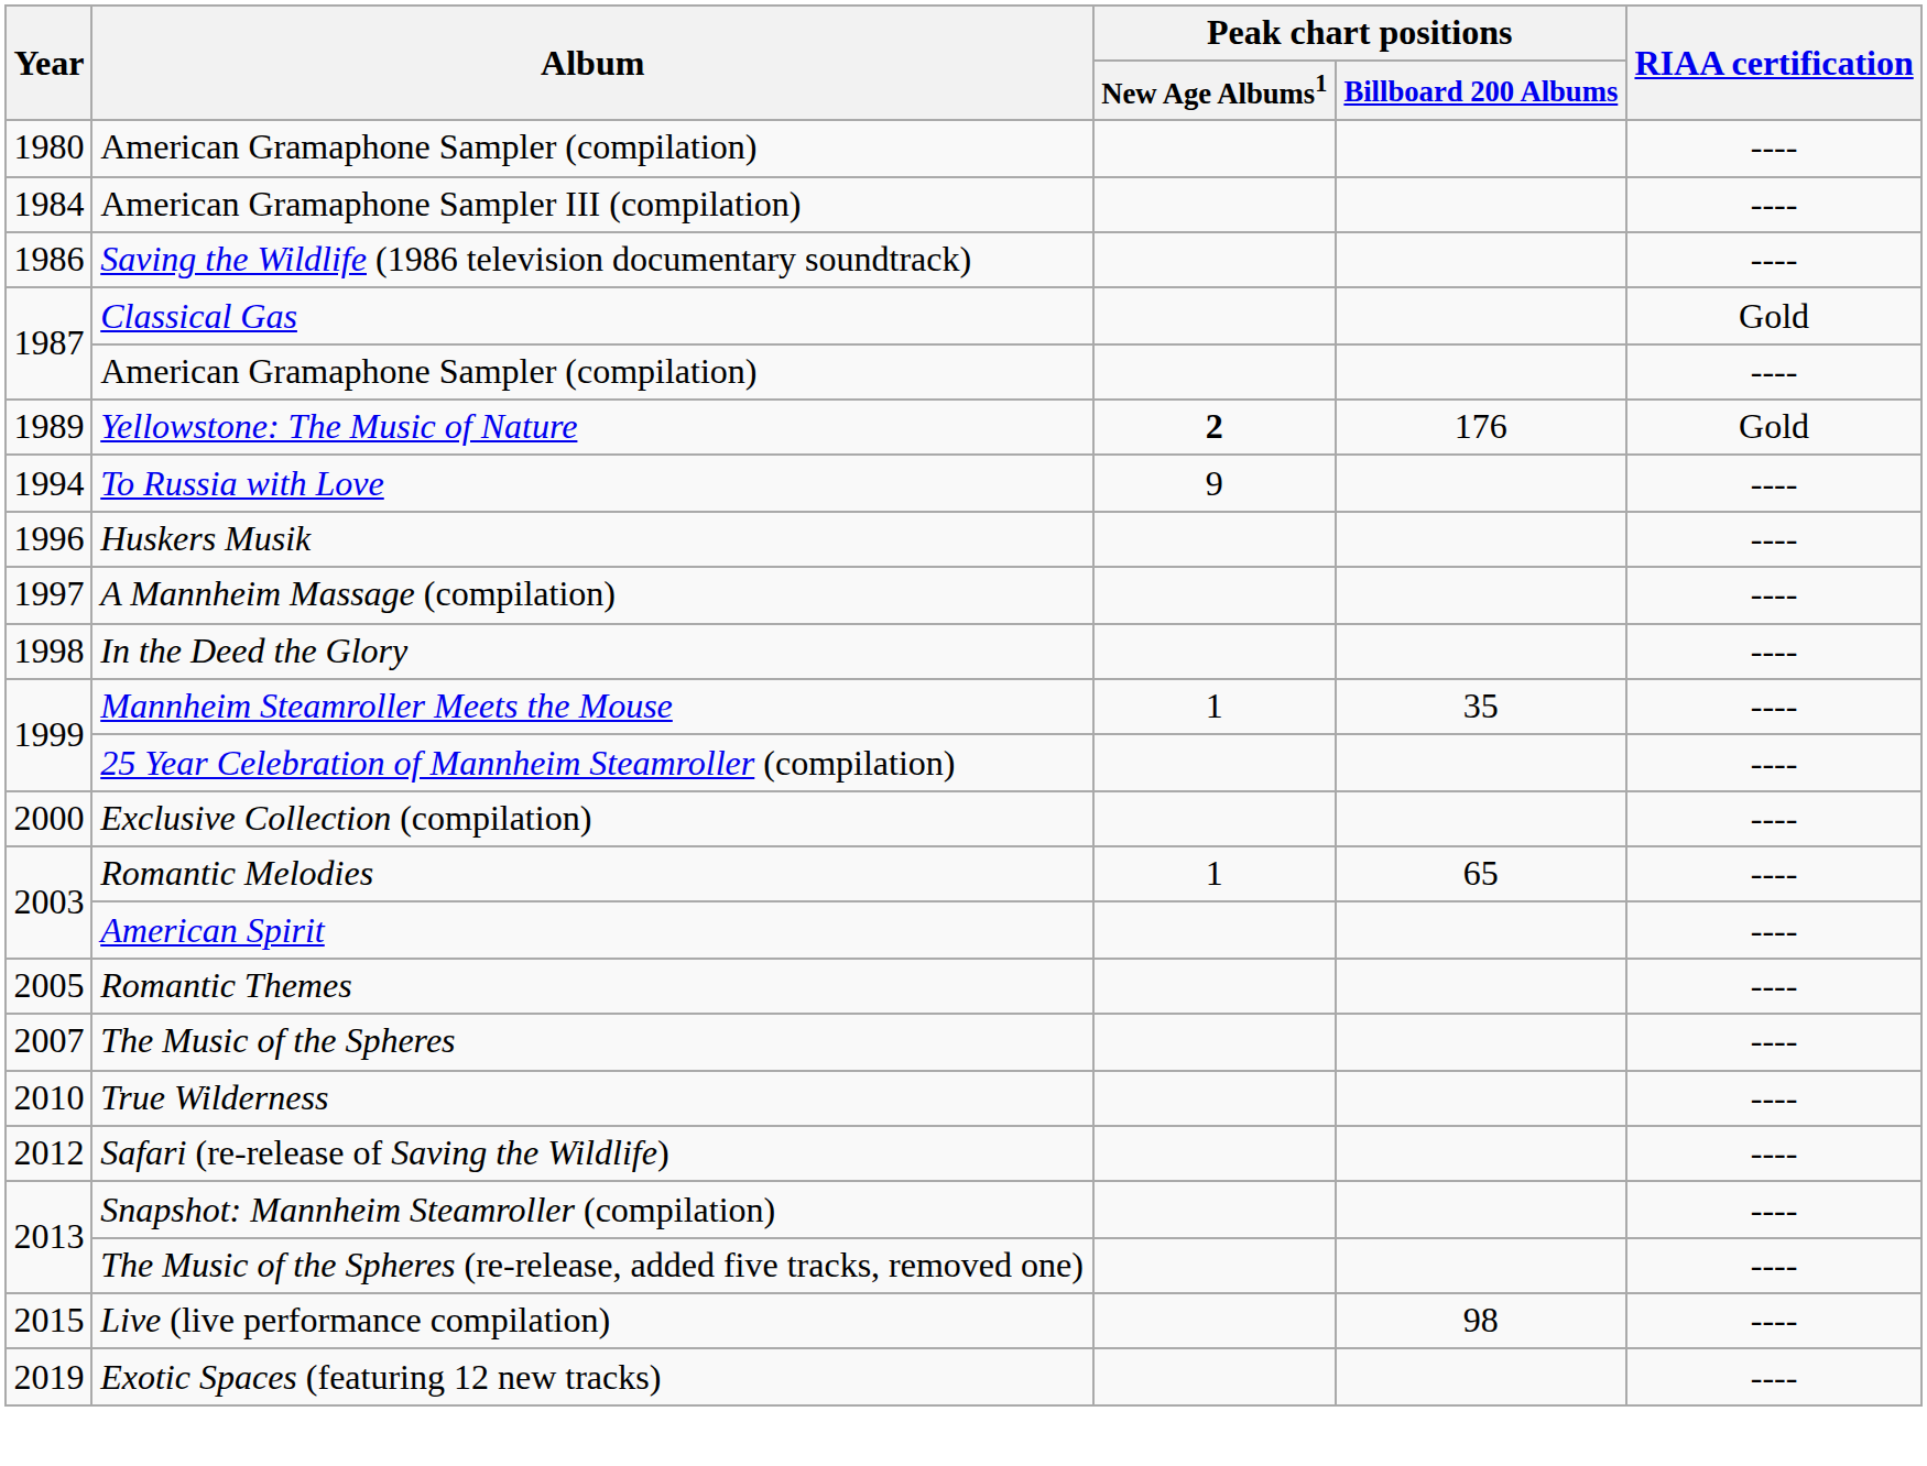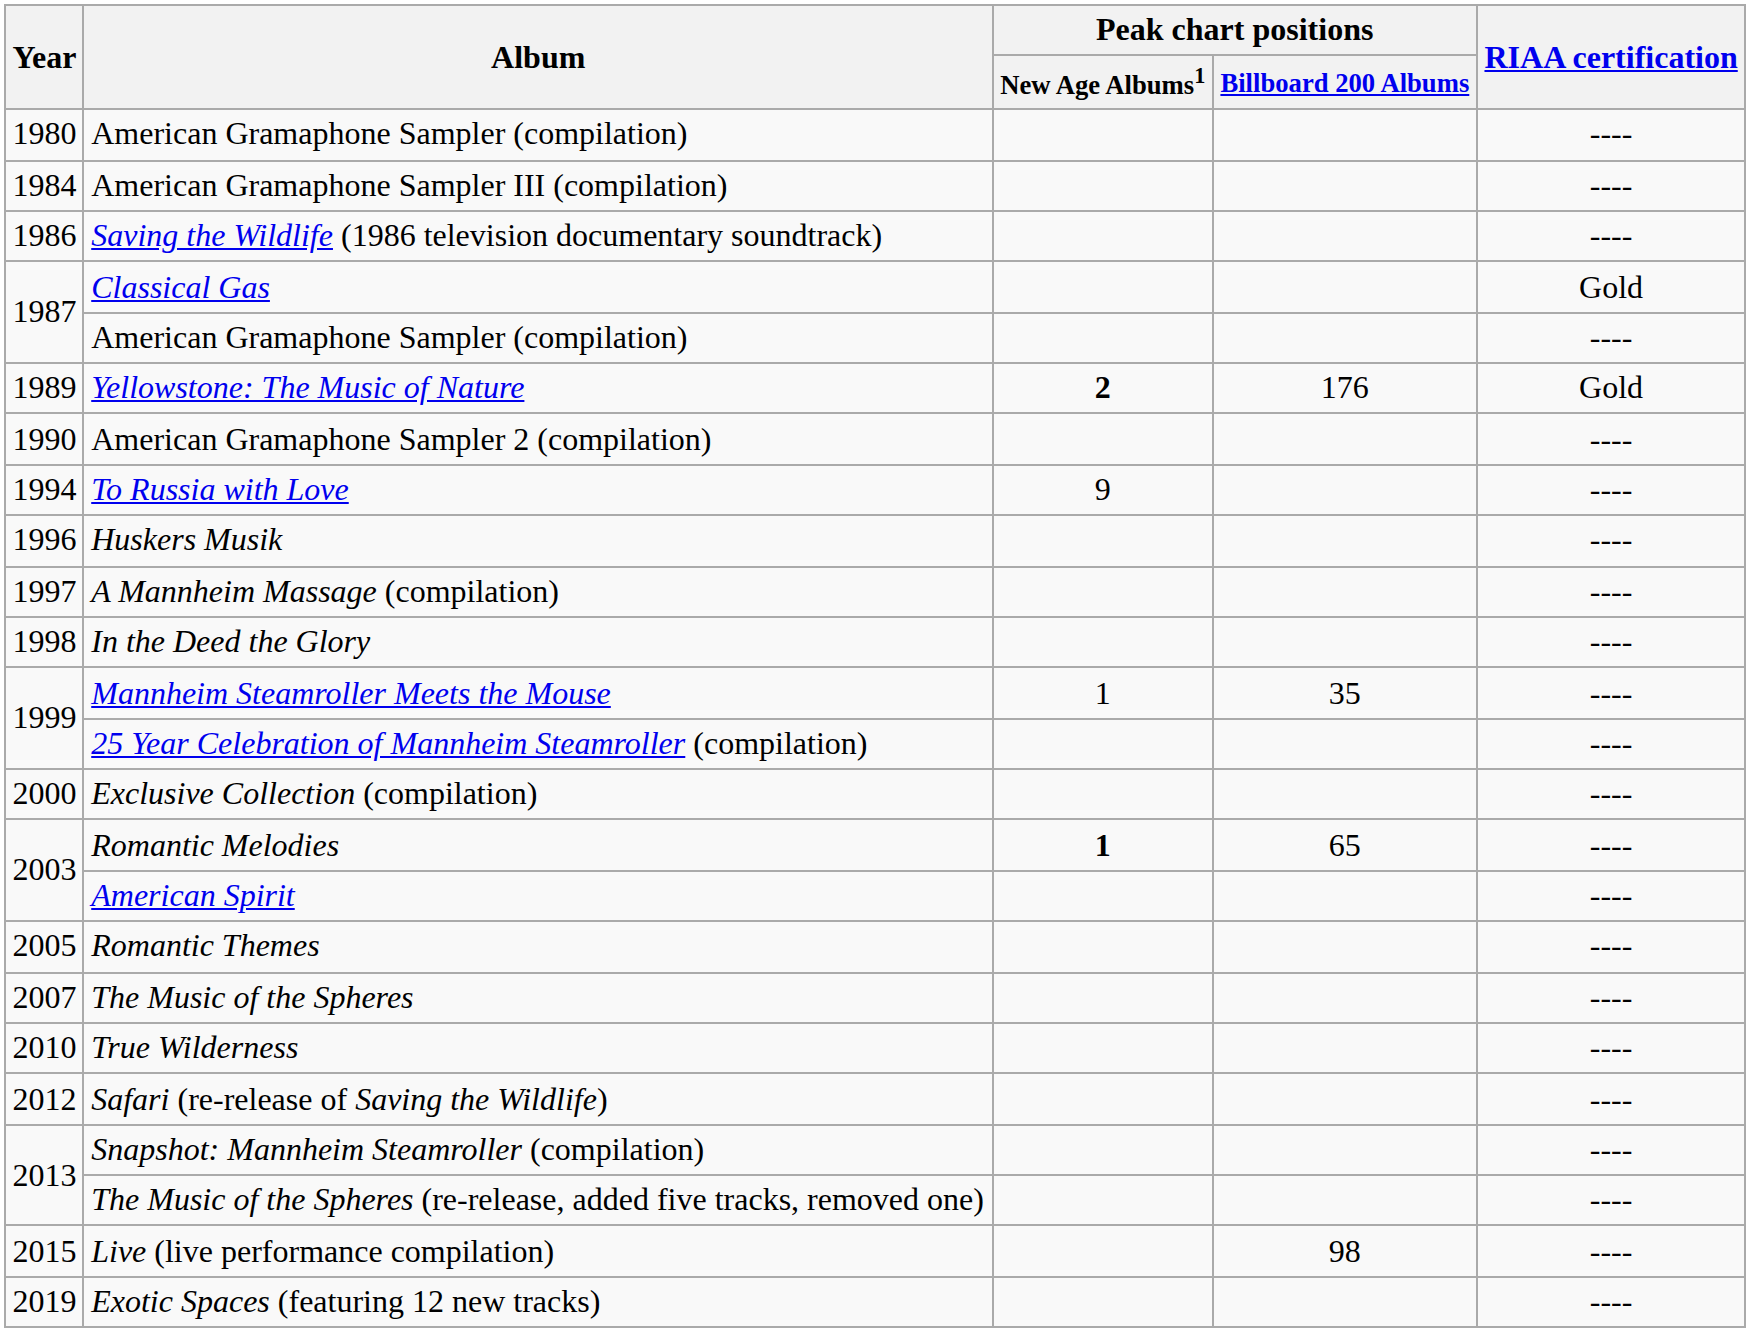 <table class="wikitable"  style="width:55%; text-align:center;">
 <tr>
 <th rowspan="2">Year</th>
 <th rowspan="2">Album</th>
 <th colspan="2">Peak chart positions</th>
 <th rowspan="2"><strong><a href='#'>RIAA certification</a></strong></th>
 </tr>
 <tr>
 <th><small>New Age Albums<sup>1</sup></small></th>
 <th><small><a href='#'>Billboard 200 Albums</a></small></th>
 </tr>
 <tr style="text-align:center;">
 <td>1980</td>
 <td align="left">American Gramaphone Sampler (compilation)</td>
 <td></td>
 <td></td>
 <td>----</td>
 </tr>
 <tr style="text-align:center;">
 <td>1984</td>
 <td align="left">American Gramaphone Sampler III (compilation)</td>
 <td></td>
 <td></td>
 <td>----</td>
 </tr>
 <tr style="text-align:center;">
 <td>1986</td>
 <td align="left"><em><a href='#'>Saving the Wildlife</a></em> (1986 television documentary soundtrack)</td>
 <td></td>
 <td></td>
 <td>----</td>
 </tr>
 <tr style="text-align:center;">
 <td rowspan="2">1987</td>
 <td align="left"><em><a href='#'>Classical Gas</a></em></td>
 <td></td>
 <td></td>
 <td>Gold</td>
 </tr>
 <tr style="text-align:center;">
 <td align="left">American Gramaphone Sampler (compilation)</td>
 <td></td>
 <td></td>
 <td>----</td>
 </tr>
 <tr style="text-align:center;">
 <td>1989</td>
 <td align="left"><em><a href='#'>Yellowstone: The Music of Nature</a></em></td>
 <td><strong>2</strong></td>
 <td>176</td>
 <td>Gold</td>
 </tr>
 <tr style="text-align:center;">
+<td>1990</td>
+<td align="left">American Gramaphone Sampler 2 (compilation)</td>
+<td></td>
+<td></td>
+<td>----</td>
+</tr>
+<tr style="text-align:center;">
 <td>1994</td>
 <td align="left"><em><a href='#'>To Russia with Love</a></em></td>
 <td>9</td>
 <td></td>
 <td>----</td>
 </tr>
 <tr style="text-align:center;">
 <td>1996</td>
 <td align="left"><em>Huskers Musik</em> </td>
 <td></td>
 <td></td>
 <td>----</td>
 </tr>
 <tr style="text-align:center;">
 <td>1997</td>
 <td align="left"><em>A Mannheim Massage</em> (compilation)</td>
 <td></td>
 <td></td>
 <td>----</td>
 </tr>
 <tr style="text-align:center;">
 <td>1998</td>
 <td align="left"><em>In the Deed the Glory</em></td>
 <td></td>
 <td></td>
 <td>----</td>
 </tr>
 <tr style="text-align:center;">
 <td rowspan="2">1999</td>
 <td align="left"><em><a href='#'>Mannheim Steamroller Meets the Mouse</a></em></td>
 <td>1</td>
 <td>35</td>
 <td>----</td>
 </tr>
 <tr style="text-align:center;">
 <td align="left"><em><a href='#'>25 Year Celebration of Mannheim Steamroller</a></em> (compilation)</td>
 <td></td>
 <td></td>
 <td>----</td>
 </tr>
 <tr style="text-align:center;">
 <td>2000</td>
 <td align="left"><em>Exclusive Collection</em> (compilation)</td>
 <td></td>
 <td></td>
 <td>----</td>
 </tr>
 <tr style="text-align:center;">
 <td rowspan="2">2003</td>
 <td align="left"><em>Romantic Melodies</em></td>
-<td>1</td>
+<td><strong>1</strong></td>
 <td>65</td>
 <td>----</td>
 </tr>
 <tr style="text-align:center;">
 <td align="left"><em><a href='#'>American Spirit</a></em></td>
 <td></td>
 <td></td>
 <td>----</td>
 </tr>
 <tr style="text-align:center;">
 <td>2005</td>
 <td align="left"><em>Romantic Themes</em></td>
 <td></td>
 <td></td>
 <td>----</td>
 </tr>
 <tr style="text-align:center;">
 <td>2007</td>
 <td align="left"><em>The Music of the Spheres</em></td>
 <td></td>
 <td></td>
 <td>----</td>
 </tr>
 <tr style="text-align:center;">
 <td>2010</td>
 <td align="left"><em>True Wilderness</em></td>
 <td></td>
 <td></td>
 <td>----</td>
 </tr>
 <tr style="text-align:center;">
 <td>2012</td>
 <td align="left"><em>Safari</em> (re-release of <em>Saving the Wildlife</em>)</td>
 <td></td>
 <td></td>
 <td>----</td>
 </tr>
 <tr style="text-align:center;">
 <td rowspan="2">2013</td>
 <td align="left"><em>Snapshot: Mannheim Steamroller</em> (compilation)</td>
 <td></td>
 <td></td>
 <td>----</td>
 </tr>
 <tr style="text-align:center;">
 <td align="left"><em>The Music of the Spheres</em> (re-release, added five tracks, removed one)</td>
 <td></td>
 <td></td>
 <td>----</td>
 </tr>
 <tr style="text-align:center;">
 <td>2015</td>
 <td align="left"><em>Live</em> (live performance compilation)</td>
 <td></td>
 <td>98</td>
 <td>----</td>
 </tr>
 <tr style="text-align:center;">
 <td>2019</td>
 <td align="left"><em>Exotic Spaces</em> (featuring 12 new tracks)</td>
 <td></td>
 <td></td>
 <td>----</td>
 </tr>
 </table>
